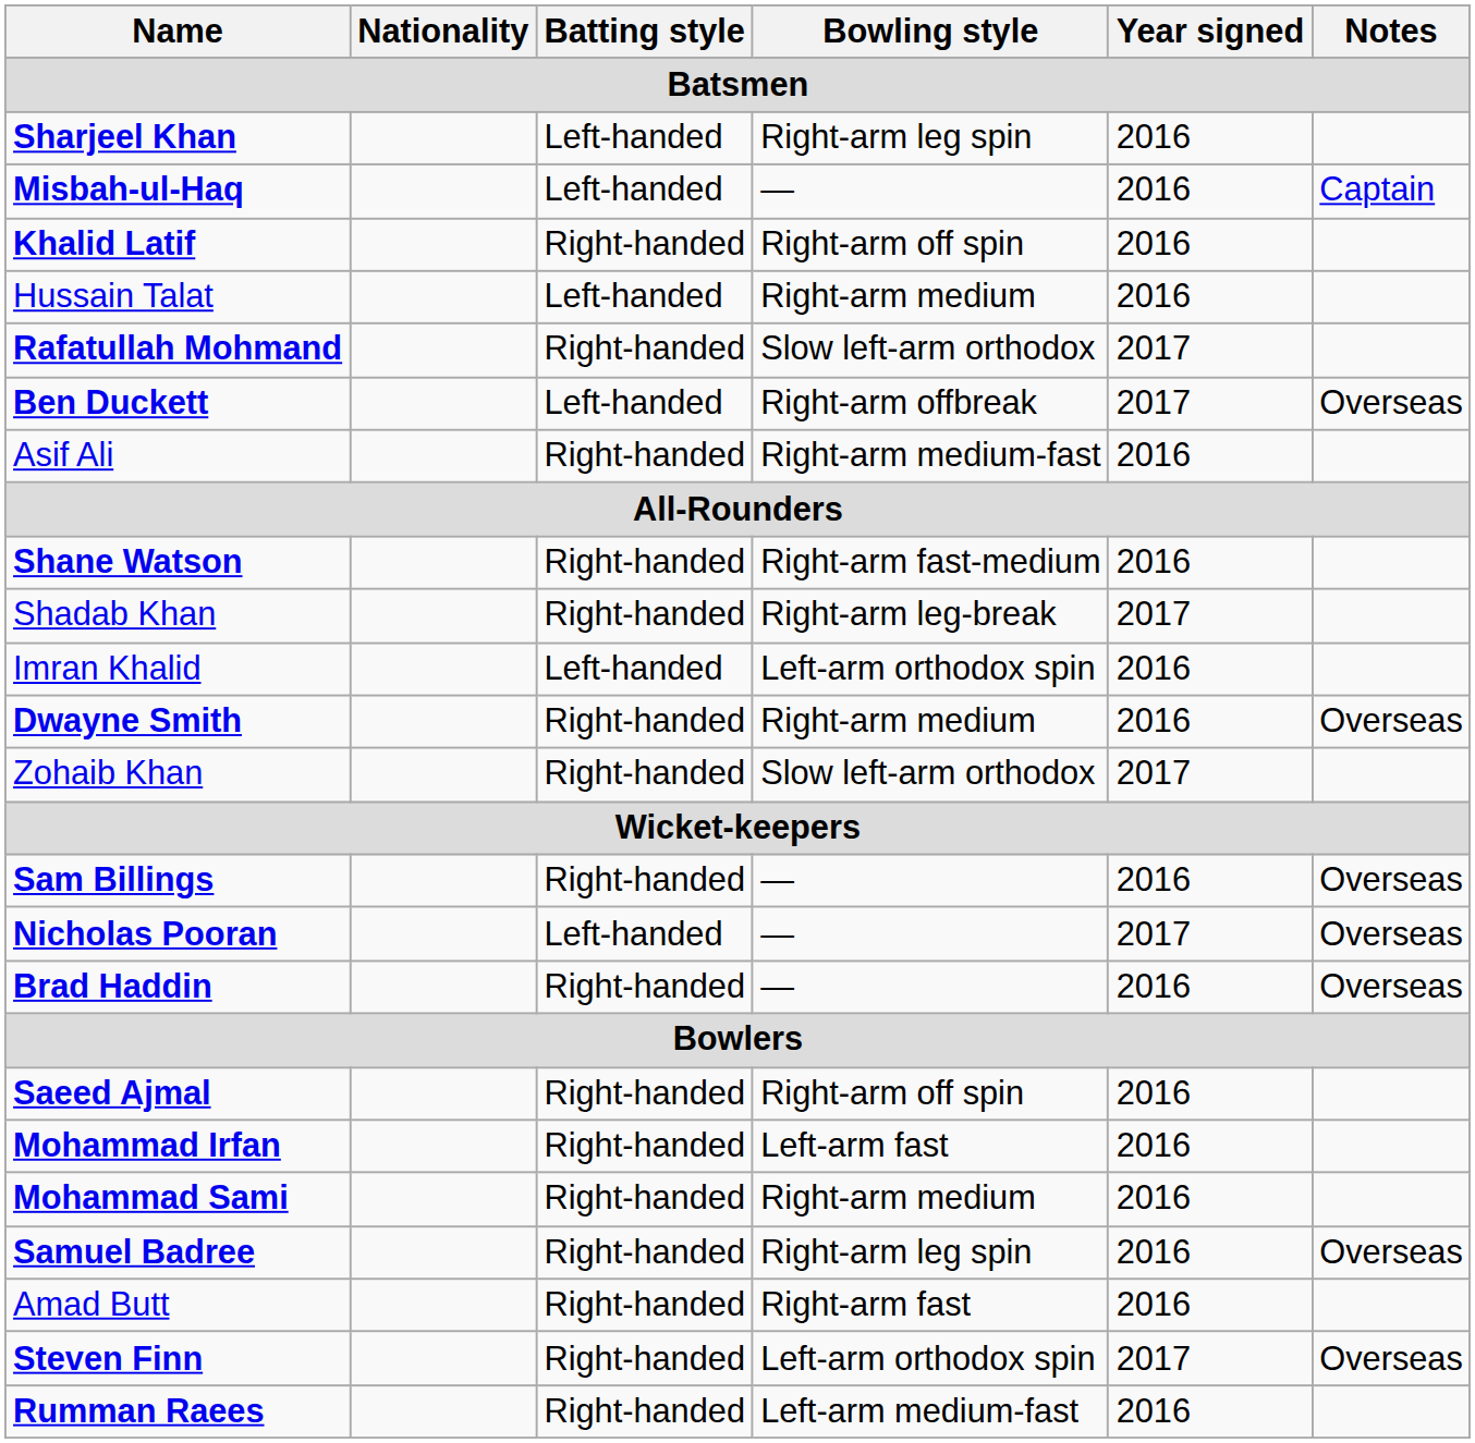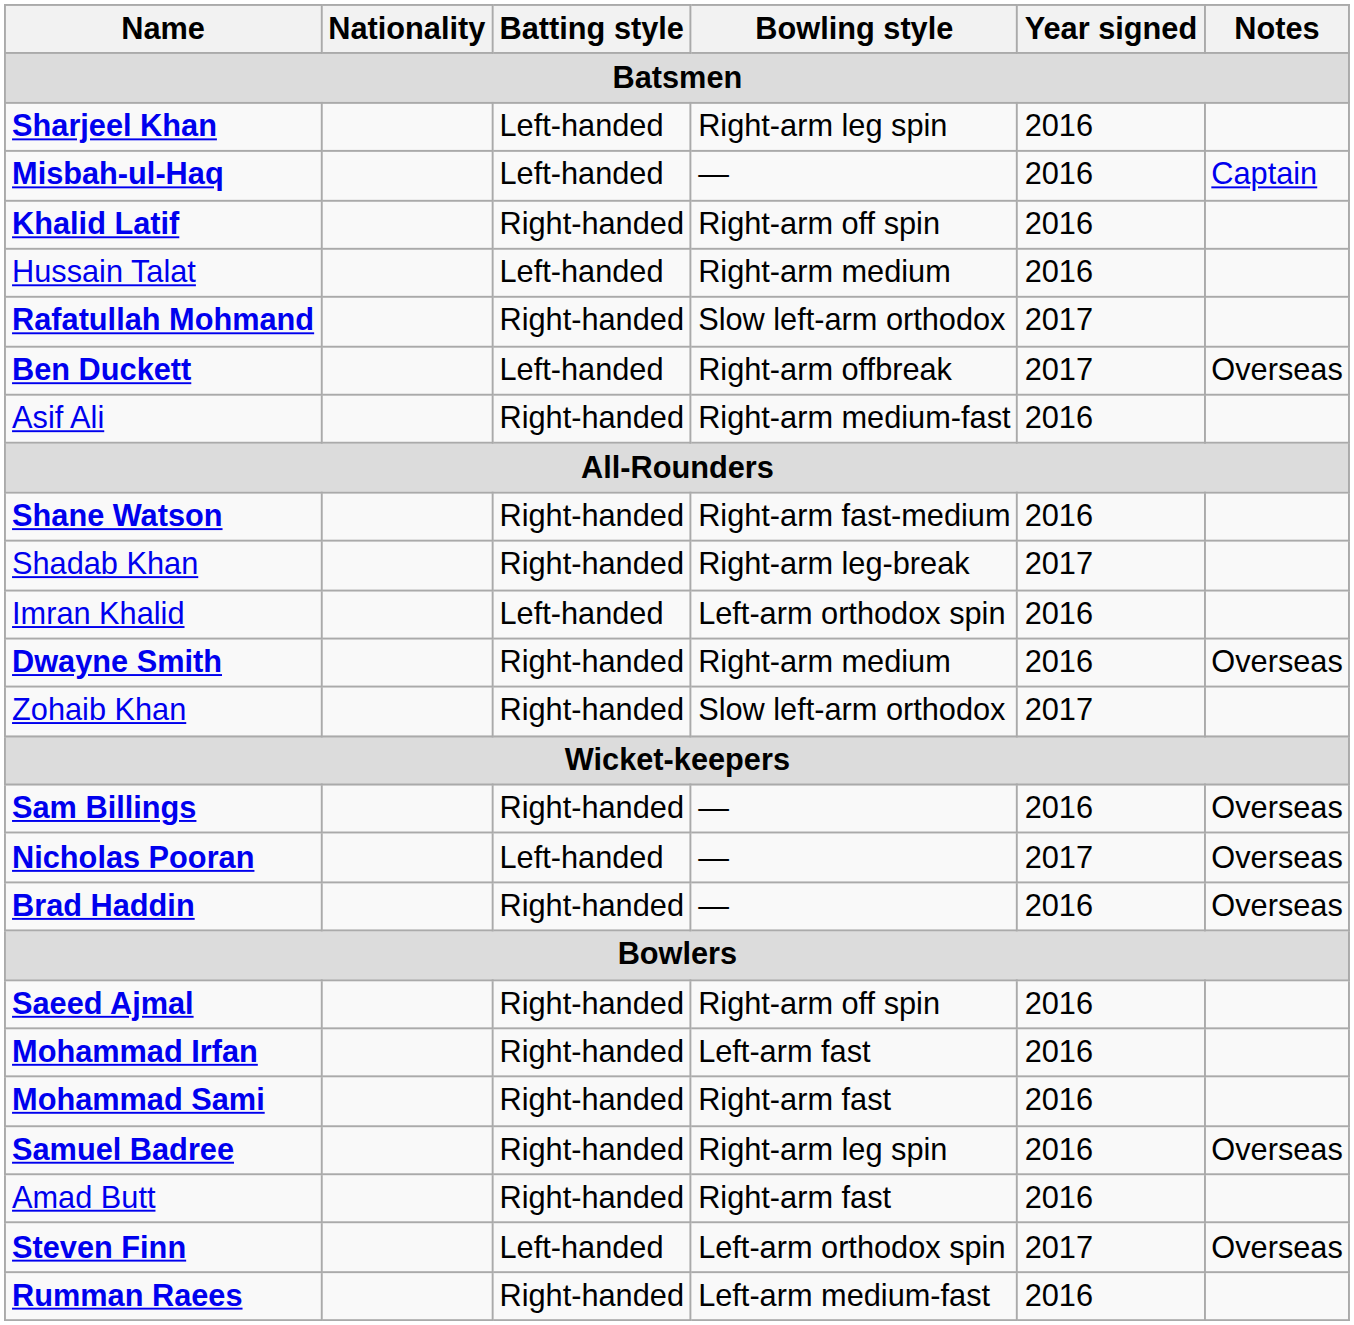 <table class="wikitable">
 <tr>
 <th>Name</th>
 <th>Nationality</th>
 <th>Batting style</th>
 <th>Bowling style</th>
 <th>Year signed</th>
 <th>Notes</th>
 </tr>
 <tr>
 <th colspan="6"  style="background:#dcdcdc; text-align:center;">Batsmen</th>
 </tr>
 <tr>
 <td><strong><a href='#'>Sharjeel Khan</a></strong></td>
 <td></td>
 <td>Left-handed</td>
 <td>Right-arm leg spin</td>
 <td>2016</td>
 <td></td>
 </tr>
 <tr>
 <td><strong><a href='#'>Misbah-ul-Haq</a></strong></td>
 <td></td>
 <td>Left-handed</td>
 <td>—</td>
 <td>2016</td>
 <td><a href='#'>Captain</a></td>
 </tr>
 <tr>
 <td><strong><a href='#'>Khalid Latif</a></strong></td>
 <td></td>
 <td>Right-handed</td>
 <td>Right-arm off spin</td>
 <td>2016</td>
 <td></td>
 </tr>
 <tr>
 <td><a href='#'>Hussain Talat</a></td>
 <td></td>
 <td>Left-handed</td>
 <td>Right-arm medium</td>
 <td>2016</td>
 <td></td>
 </tr>
 <tr>
 <td><strong><a href='#'>Rafatullah Mohmand</a></strong></td>
 <td styl= "text-align:center"></td>
 <td>Right-handed</td>
 <td>Slow left-arm orthodox</td>
 <td>2017</td>
 <td></td>
 </tr>
 <tr>
 <td><strong><a href='#'>Ben Duckett</a></strong></td>
 <td></td>
 <td>Left-handed</td>
 <td>Right-arm offbreak</td>
 <td>2017</td>
 <td>Overseas</td>
 </tr>
 <tr>
 <td><a href='#'>Asif Ali</a></td>
 <td></td>
 <td>Right-handed</td>
 <td>Right-arm medium-fast</td>
 <td>2016</td>
 <td></td>
 </tr>
 <tr>
 <th colspan="6"  style="background:#dcdcdc; text-align:center;">All-Rounders</th>
 </tr>
 <tr>
 <td><strong><a href='#'>Shane Watson</a></strong></td>
 <td></td>
 <td>Right-handed</td>
 <td>Right-arm fast-medium</td>
 <td>2016</td>
 <td></td>
 </tr>
 <tr>
 <td><a href='#'>Shadab Khan</a></td>
 <td></td>
 <td>Right-handed</td>
 <td>Right-arm leg-break</td>
 <td>2017</td>
 <td></td>
 </tr>
 <tr>
 <td><a href='#'>Imran Khalid</a></td>
 <td></td>
 <td>Left-handed</td>
 <td>Left-arm orthodox spin</td>
 <td>2016</td>
 <td></td>
 </tr>
 <tr>
 <td><strong><a href='#'>Dwayne Smith</a></strong></td>
 <td></td>
 <td>Right-handed</td>
 <td>Right-arm medium</td>
 <td>2016</td>
 <td>Overseas</td>
 </tr>
 <tr>
 <td><a href='#'>Zohaib Khan</a></td>
 <td></td>
 <td>Right-handed</td>
 <td>Slow left-arm orthodox</td>
 <td>2017</td>
 <td></td>
 </tr>
 <tr>
 <th colspan="7"  style="background:#dcdcdc; text-align:center;">Wicket-keepers</th>
 </tr>
 <tr>
 <td><strong><a href='#'>Sam Billings</a></strong></td>
 <td></td>
 <td>Right-handed</td>
 <td>—</td>
 <td>2016</td>
 <td>Overseas</td>
 </tr>
 <tr>
 <td><strong><a href='#'>Nicholas Pooran</a></strong></td>
 <td></td>
 <td>Left-handed</td>
 <td>—</td>
 <td>2017</td>
 <td>Overseas</td>
 </tr>
 <tr>
 <td><strong><a href='#'>Brad Haddin</a></strong></td>
 <td></td>
 <td>Right-handed</td>
 <td>—</td>
 <td>2016</td>
 <td>Overseas</td>
 </tr>
 <tr>
 <th colspan="6"  style="background:#dcdcdc; text-align:center;">Bowlers</th>
 </tr>
 <tr>
 <td><strong><a href='#'>Saeed Ajmal</a></strong></td>
 <td></td>
 <td>Right-handed</td>
 <td>Right-arm off spin</td>
 <td>2016</td>
 <td></td>
 </tr>
 <tr>
 <td><strong><a href='#'>Mohammad Irfan</a></strong></td>
 <td></td>
 <td>Right-handed</td>
 <td>Left-arm fast</td>
 <td>2016</td>
 <td></td>
 </tr>
 <tr>
 <td><strong><a href='#'>Mohammad Sami</a></strong></td>
 <td></td>
 <td>Right-handed</td>
-<td>Right-arm medium</td>
+<td>Right-arm fast</td>
 <td>2016</td>
 <td></td>
 </tr>
 <tr>
 <td><strong><a href='#'>Samuel Badree</a></strong></td>
 <td></td>
 <td>Right-handed</td>
 <td>Right-arm leg spin</td>
 <td>2016</td>
 <td>Overseas</td>
 </tr>
 <tr>
 <td><a href='#'>Amad Butt</a></td>
 <td></td>
 <td>Right-handed</td>
 <td>Right-arm fast</td>
 <td>2016</td>
 <td></td>
 </tr>
 <tr>
 <td><strong><a href='#'>Steven Finn</a></strong></td>
 <td></td>
-<td>Right-handed</td>
+<td>Left-handed</td>
 <td>Left-arm orthodox spin</td>
 <td>2017</td>
 <td>Overseas</td>
 </tr>
 <tr>
 <td><strong><a href='#'>Rumman Raees</a></strong></td>
 <td></td>
 <td>Right-handed</td>
 <td>Left-arm medium-fast</td>
 <td>2016</td>
 <td></td>
 </tr>
 </table>
